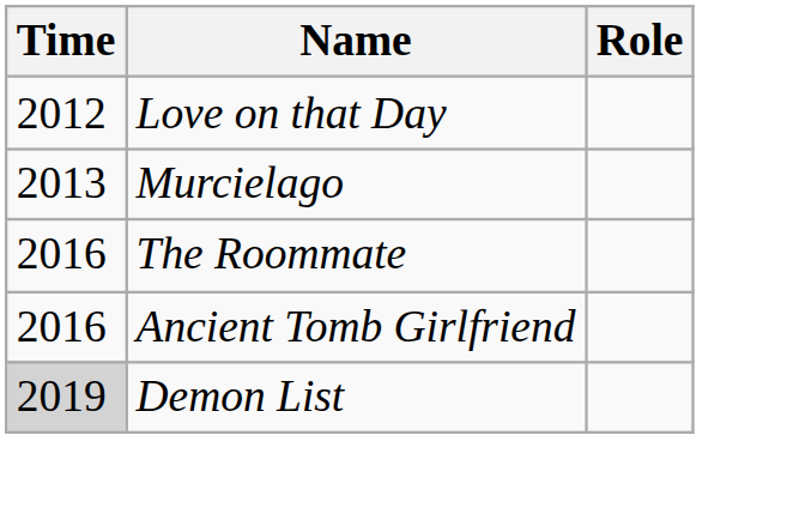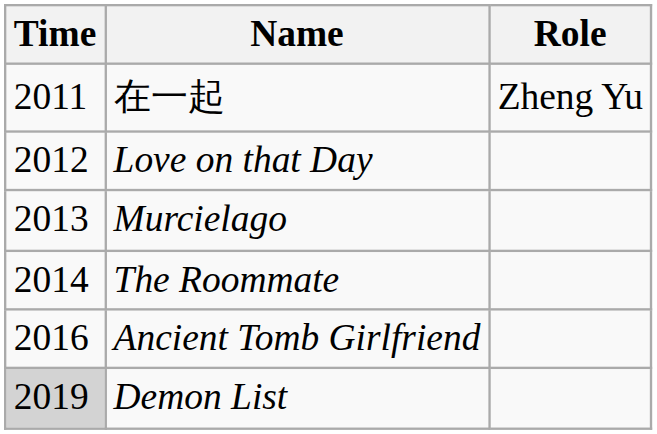 <table class="wikitable">
 <tr>
 <th>Time</th>
 <th>Name</th>
 <th>Role</th>
+</tr>
+<tr>
+<td>2011</td>
+<td>在一起</td>
+<td>Zheng Yu</td>
 </tr>
 <tr>
 <td>2012</td>
 <td><em>Love on that Day</em></td>
 <td></td>
 </tr>
 <tr>
 <td>2013</td>
 <td><em>Murcielago</em></td>
 <td></td>
 </tr>
 <tr>
-<td>2016</td>
+<td>2014</td>
 <td><em>The Roommate</em></td>
 <td></td>
 </tr>
 <tr>
 <td>2016</td>
 <td><em>Ancient Tomb Girlfriend</em></td>
 <td></td>
 </tr>
 <tr>
 <td style="background: lightgrey;">2019</td>
 <td><em>Demon List</em></td>
 <td></td>
 </tr>
 </table>
